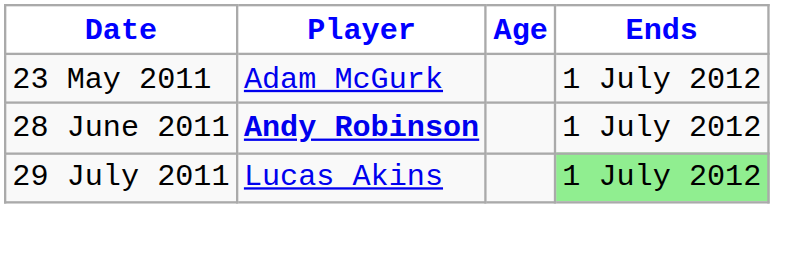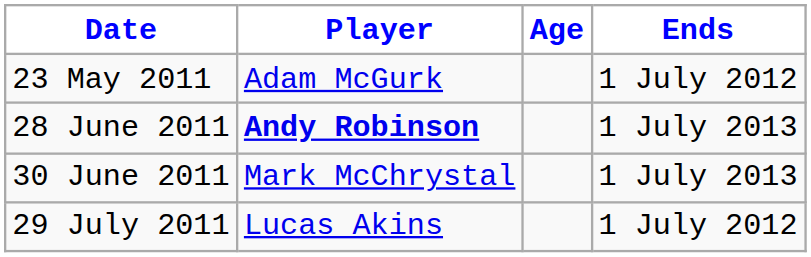 <table class="wikitable">
 <tr>
 <th style="background:white; color:blue; ">Date</th>
 <th style="background:white; color:blue; ">Player</th>
 <th style="background:white; color:blue; ">Age</th>
 <th style="background:white; color:blue; ">Ends</th>
 </tr>
 <tr>
 <td>23 May 2011</td>
 <td> <a href='#'>Adam McGurk</a></td>
 <td></td>
 <td>1 July 2012</td>
 </tr>
 <tr>
 <td>28 June 2011</td>
 <td><strong> <a href='#'>Andy Robinson</a></strong></td>
 <td></td>
-<td>1 July 2012</td>
+<td>1 July 2013</td>
+</tr>
+<tr>
+<td>30 June 2011</td>
+<td> <a href='#'>Mark McChrystal</a></td>
+<td></td>
+<td>1 July 2013</td>
 </tr>
 <tr>
 <td>29 July 2011</td>
 <td> <a href='#'>Lucas Akins</a></td>
 <td></td>
-<td style="background: lightgreen;">1 July 2012</td>
+<td>1 July 2012</td>
 </tr>
 </table>
